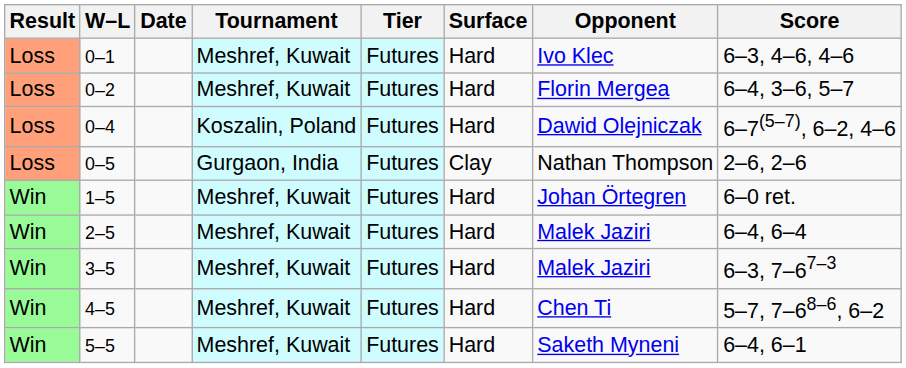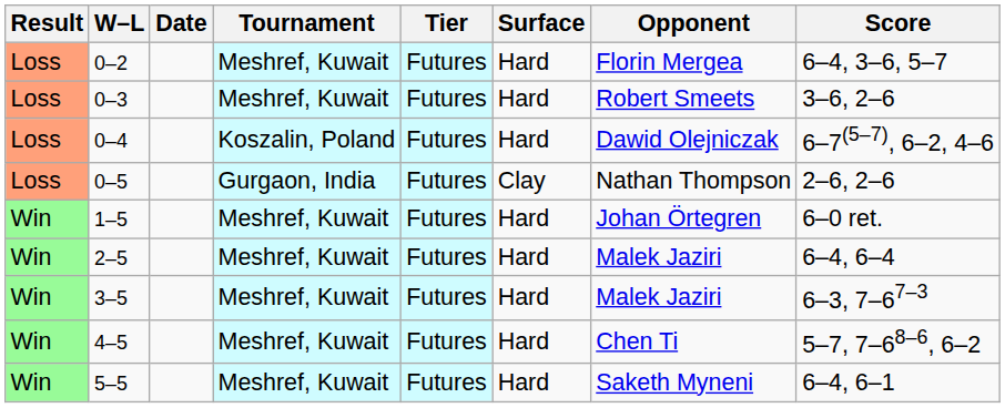 <table class="sortable wikitable">
 <tr>
 <th>Result</th>
 <th class="unsortable">W–L</th>
 <th>Date</th>
 <th>Tournament</th>
 <th>Tier</th>
 <th>Surface</th>
 <th>Opponent</th>
 <th class="unsortable">Score</th>
 </tr>
 <tr>
 <td bgcolor=ffa07a>Loss</td>
-<td><small>0–1</small></td>
-<td></td>
-<td bgcolor=cffcff>Meshref, Kuwait</td>
-<td bgcolor=cffcff>Futures</td>
-<td>Hard</td>
-<td> <a href='#'>Ivo Klec</a></td>
-<td>6–3, 4–6, 4–6</td>
-</tr>
-<tr>
-<td bgcolor=ffa07a>Loss</td>
 <td><small>0–2</small></td>
 <td></td>
 <td bgcolor=cffcff>Meshref, Kuwait</td>
 <td bgcolor=cffcff>Futures</td>
 <td>Hard</td>
 <td> <a href='#'>Florin Mergea</a></td>
 <td>6–4, 3–6, 5–7</td>
+</tr>
+<tr>
+<td bgcolor=ffa07a>Loss</td>
+<td><small>0–3</small></td>
+<td></td>
+<td bgcolor=cffcff>Meshref, Kuwait</td>
+<td bgcolor=cffcff>Futures</td>
+<td>Hard</td>
+<td> <a href='#'>Robert Smeets</a></td>
+<td>3–6, 2–6</td>
 </tr>
 <tr>
 <td bgcolor=ffa07a>Loss</td>
 <td><small>0–4</small></td>
 <td></td>
 <td bgcolor=cffcff>Koszalin, Poland</td>
 <td bgcolor=cffcff>Futures</td>
 <td>Hard</td>
 <td> <a href='#'>Dawid Olejniczak</a></td>
 <td>6–7<sup>(5–7)</sup>, 6–2, 4–6</td>
 </tr>
 <tr>
 <td bgcolor=ffa07a>Loss</td>
 <td><small>0–5</small></td>
 <td></td>
 <td bgcolor=cffcff>Gurgaon, India</td>
 <td bgcolor=cffcff>Futures</td>
 <td>Clay</td>
 <td> Nathan Thompson</td>
 <td>2–6, 2–6</td>
 </tr>
 <tr>
 <td bgcolor=98fb98>Win</td>
 <td><small>1–5</small></td>
 <td></td>
 <td bgcolor=cffcff>Meshref, Kuwait</td>
 <td bgcolor=cffcff>Futures</td>
 <td>Hard</td>
 <td> <a href='#'>Johan Örtegren</a></td>
 <td>6–0 ret.</td>
 </tr>
 <tr>
 <td bgcolor=98fb98>Win</td>
 <td><small>2–5</small></td>
 <td></td>
 <td bgcolor=cffcff>Meshref, Kuwait</td>
 <td bgcolor=cffcff>Futures</td>
 <td>Hard</td>
 <td> <a href='#'>Malek Jaziri</a></td>
 <td>6–4, 6–4</td>
 </tr>
 <tr>
 <td bgcolor=98fb98>Win</td>
 <td><small>3–5</small></td>
 <td></td>
 <td bgcolor=cffcff>Meshref, Kuwait</td>
 <td bgcolor=cffcff>Futures</td>
 <td>Hard</td>
 <td> <a href='#'>Malek Jaziri</a></td>
 <td>6–3, 7–6<sup>7–3</sup></td>
 </tr>
 <tr>
 <td bgcolor=98fb98>Win</td>
 <td><small>4–5</small></td>
 <td></td>
 <td bgcolor=cffcff>Meshref, Kuwait</td>
 <td bgcolor=cffcff>Futures</td>
 <td>Hard</td>
 <td> <a href='#'>Chen Ti</a></td>
 <td>5–7, 7–6<sup>8–6</sup>, 6–2</td>
 </tr>
 <tr>
 <td bgcolor=98fb98>Win</td>
 <td><small>5–5</small></td>
 <td></td>
 <td bgcolor=cffcff>Meshref, Kuwait</td>
 <td bgcolor=cffcff>Futures</td>
 <td>Hard</td>
 <td> <a href='#'>Saketh Myneni</a></td>
 <td>6–4, 6–1</td>
 </tr>
 </table>
